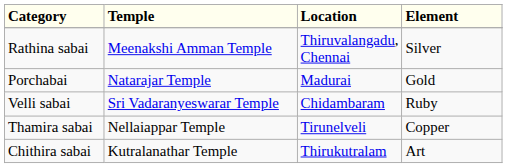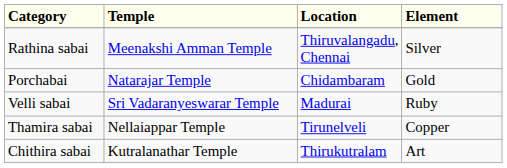 <table class="wikitable sortable">
 <tr style="background:#ffe;">
 <td width="100pt"><strong>Category</strong></td>
 <td width="200pt"><strong>Temple</strong></td>
 <td width="100pt"><strong>Location</strong></td>
 <td width="100pt"><strong>Element</strong></td>
 </tr>
 <tr align ="center">
 </tr>
 <tr style="background:#ffe;">
 </tr>
 <tr>
 <td>Rathina sabai</td>
 <td><a href='#'>Meenakshi Amman Temple</a></td>
 <td><a href='#'>Thiruvalangadu</a>, <a href='#'>Chennai</a></td>
 <td>Silver</td>
 </tr>
 <tr>
 <td>Porchabai</td>
 <td><a href='#'>Natarajar Temple</a></td>
-<td><a href='#'>Madurai</a></td>
+<td><a href='#'>Chidambaram</a></td>
 <td>Gold</td>
 </tr>
 <tr>
 <td>Velli sabai</td>
 <td><a href='#'>Sri Vadaranyeswarar Temple</a></td>
-<td><a href='#'>Chidambaram</a></td>
+<td><a href='#'>Madurai</a></td>
 <td>Ruby</td>
 </tr>
 <tr>
 <td>Thamira sabai</td>
 <td>Nellaiappar Temple</td>
 <td><a href='#'>Tirunelveli</a></td>
 <td>Copper</td>
 </tr>
 <tr>
 <td>Chithira sabai</td>
 <td>Kutralanathar Temple</td>
 <td><a href='#'>Thirukutralam</a></td>
 <td>Art</td>
 </tr>
 </table>
